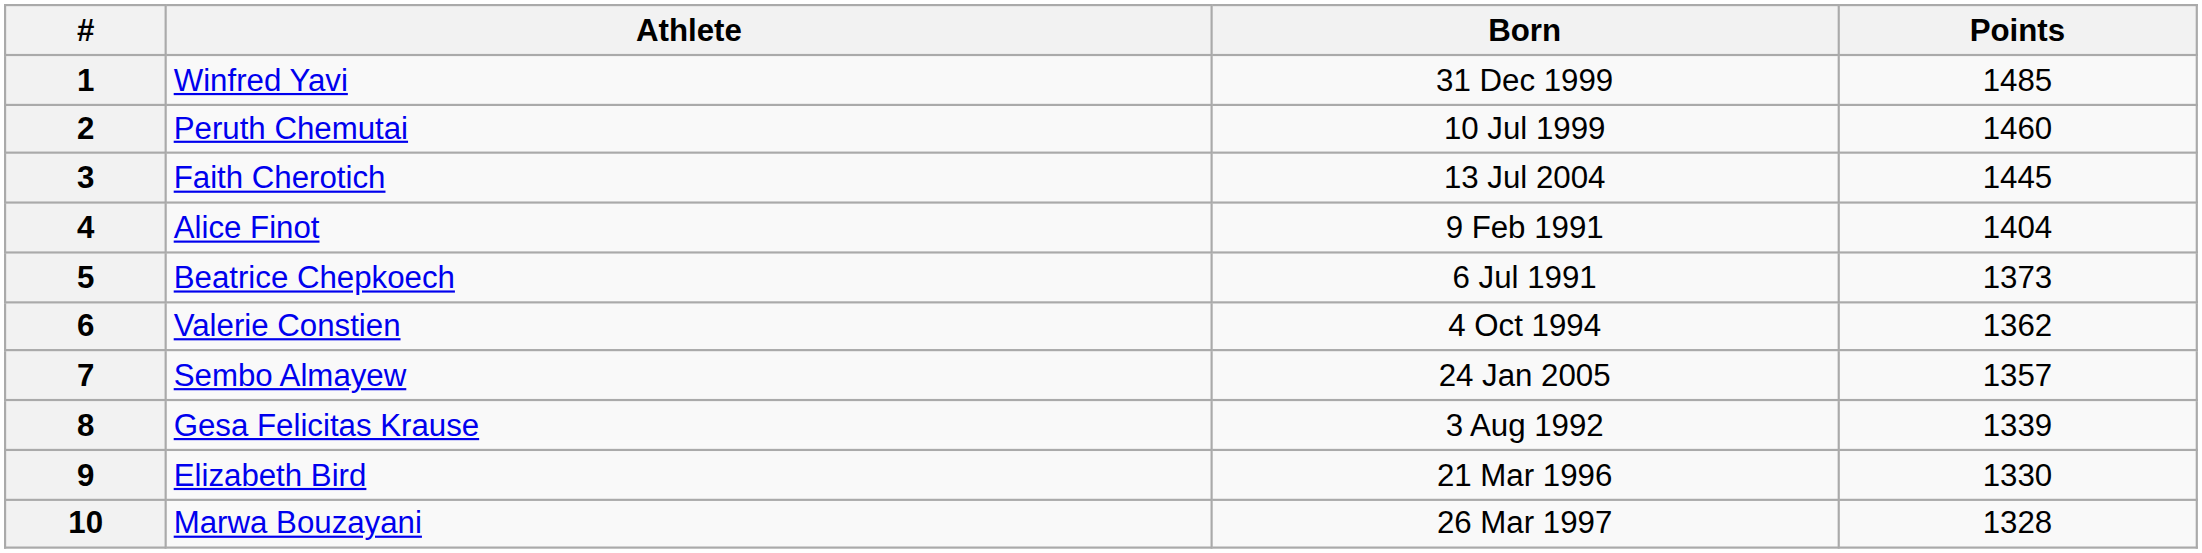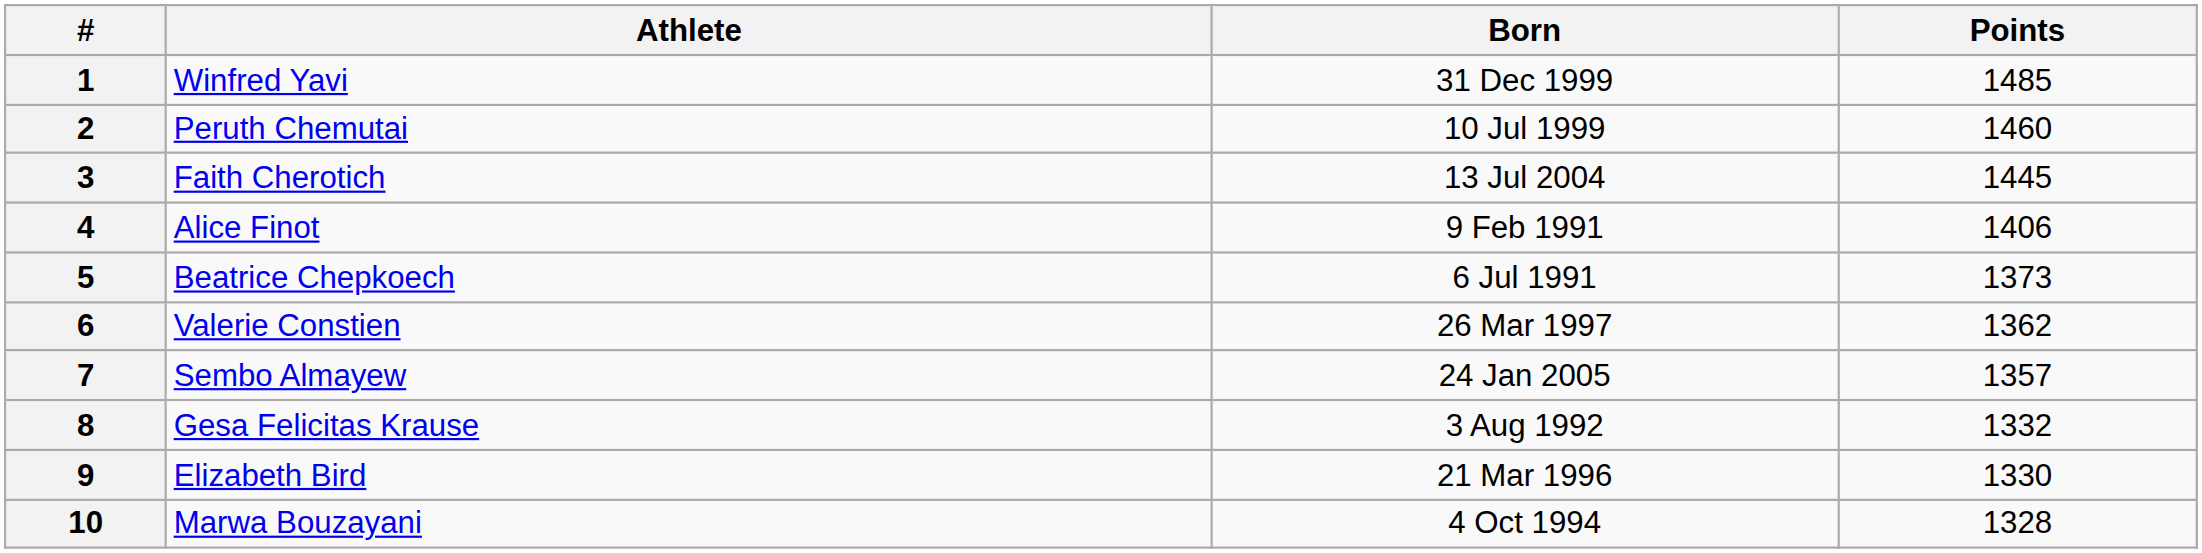 <table class="wikitable" width=80% style="font-size:90%; text-align:center;">
 <tr>
 <th>#</th>
 <th>Athlete</th>
 <th>Born</th>
 <th>Points</th>
 </tr>
 <tr>
 <th>1</th>
 <td align=left> <a href='#'>Winfred Yavi</a></td>
 <td>31 Dec 1999</td>
 <td>1485</td>
 </tr>
 <tr>
 <th>2</th>
 <td align=left> <a href='#'>Peruth Chemutai</a></td>
 <td>10 Jul 1999</td>
 <td>1460</td>
 </tr>
 <tr>
 <th>3</th>
 <td align=left> <a href='#'>Faith Cherotich</a></td>
 <td>13 Jul 2004</td>
 <td>1445</td>
 </tr>
 <tr>
 <th>4</th>
 <td align=left> <a href='#'>Alice Finot</a></td>
 <td>9 Feb 1991</td>
-<td>1404</td>
+<td>1406</td>
 </tr>
 <tr>
 <th>5</th>
 <td align=left> <a href='#'>Beatrice Chepkoech</a></td>
 <td>6 Jul 1991</td>
 <td>1373</td>
 </tr>
 <tr>
 <th>6</th>
 <td align=left> <a href='#'>Valerie Constien</a></td>
-<td>4 Oct 1994</td>
+<td>26 Mar 1997</td>
 <td>1362</td>
 </tr>
 <tr>
 <th>7</th>
 <td align=left> <a href='#'>Sembo Almayew</a></td>
 <td>24 Jan 2005</td>
 <td>1357</td>
 </tr>
 <tr>
 <th>8</th>
 <td align=left> <a href='#'>Gesa Felicitas Krause</a></td>
 <td>3 Aug 1992</td>
-<td>1339</td>
+<td>1332</td>
 </tr>
 <tr>
 <th>9</th>
 <td align=left> <a href='#'>Elizabeth Bird</a></td>
 <td>21 Mar 1996</td>
 <td>1330</td>
 </tr>
 <tr>
 <th>10</th>
 <td align=left> <a href='#'>Marwa Bouzayani</a></td>
-<td>26 Mar 1997</td>
+<td>4 Oct 1994</td>
 <td>1328</td>
 </tr>
 </table>
